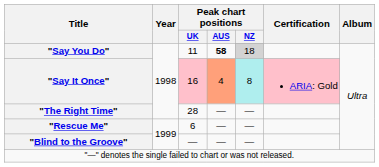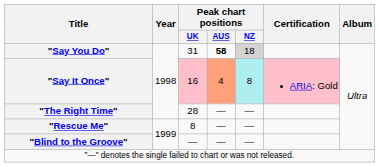 <table class="wikitable plainrowheaders" style="text-align:center;">
 <tr>
 <th scope="col" rowspan="2" style="width:15em;">Title</th>
 <th scope="col" rowspan="2">Year</th>
 <th scope="col" colspan="3">Peak chart positions</th>
 <th scope="col" rowspan="2">Certification</th>
 <th scope="col" rowspan="2">Album</th>
 </tr>
 <tr>
 <th style="width:3em;font-size:85%"><a href='#'>UK</a><br></th>
 <th style="width:3em;font-size:85%"><a href='#'>AUS</a><br></th>
 <th style="width:3em;font-size:85%"><a href='#'>NZ</a><br></th>
 </tr>
 <tr>
 <th scope="row">"<a href='#'>Say You Do</a>"</th>
 <td rowspan="3">1998</td>
-<td>11</td>
+<td>31</td>
 <td><strong>58</strong></td>
 <td style="background: lightgrey;">18</td>
 <td></td>
 <td rowspan="5"><em>Ultra</em></td>
 </tr>
 <tr>
 <th scope="row">"<a href='#'>Say It Once</a>"</th>
 <td style="background: pink;">16</td>
 <td style="background: lightsalmon;">4</td>
 <td style="background: paleturquoise;">8</td>
 <td style="background: pink;"><br><ul><li><a href='#'>ARIA</a>: Gold</li></ul></td>
 </tr>
 <tr>
 <th scope="row">"<a href='#'>The Right Time</a>"</th>
 <td>28</td>
 <td>—</td>
 <td>—</td>
 <td></td>
 </tr>
 <tr>
 <th scope="row">"<a href='#'>Rescue Me</a>"</th>
 <td rowspan="2">1999</td>
-<td>6</td>
+<td>8</td>
 <td>—</td>
 <td>—</td>
 <td></td>
 </tr>
 <tr>
 <th scope="row">"<a href='#'>Blind to the Groove</a>"</th>
 <td>—</td>
 <td>—</td>
 <td>—</td>
 <td></td>
 </tr>
 <tr>
 <td colspan="20" style="font-size:85%">"—" denotes the single failed to chart or was not released.</td>
 </tr>
 </table>
